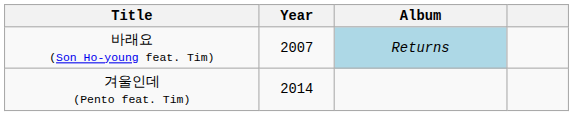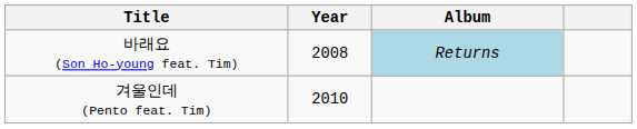 <table class="wikitable" style="text-align:center;">
 <tr>
 <th style="width:18em;">Title</th>
 <th style="width:5em;">Year</th>
 <th style="width:12em;">Album</th>
 <th style="width:4em;"></th>
 </tr>
 <tr>
 <td>바래요<br><small>(<a href='#'>Son Ho-young</a> feat. Tim)</small></td>
-<td>2007</td>
+<td>2008</td>
 <td style="background: lightblue;"><em>Returns</em></td>
 <td></td>
 </tr>
 <tr>
 <td>겨울인데<br><small>(Pento feat. Tim)</small></td>
-<td>2014</td>
+<td>2010</td>
 <td></td>
 <td></td>
 </tr>
 </table>
